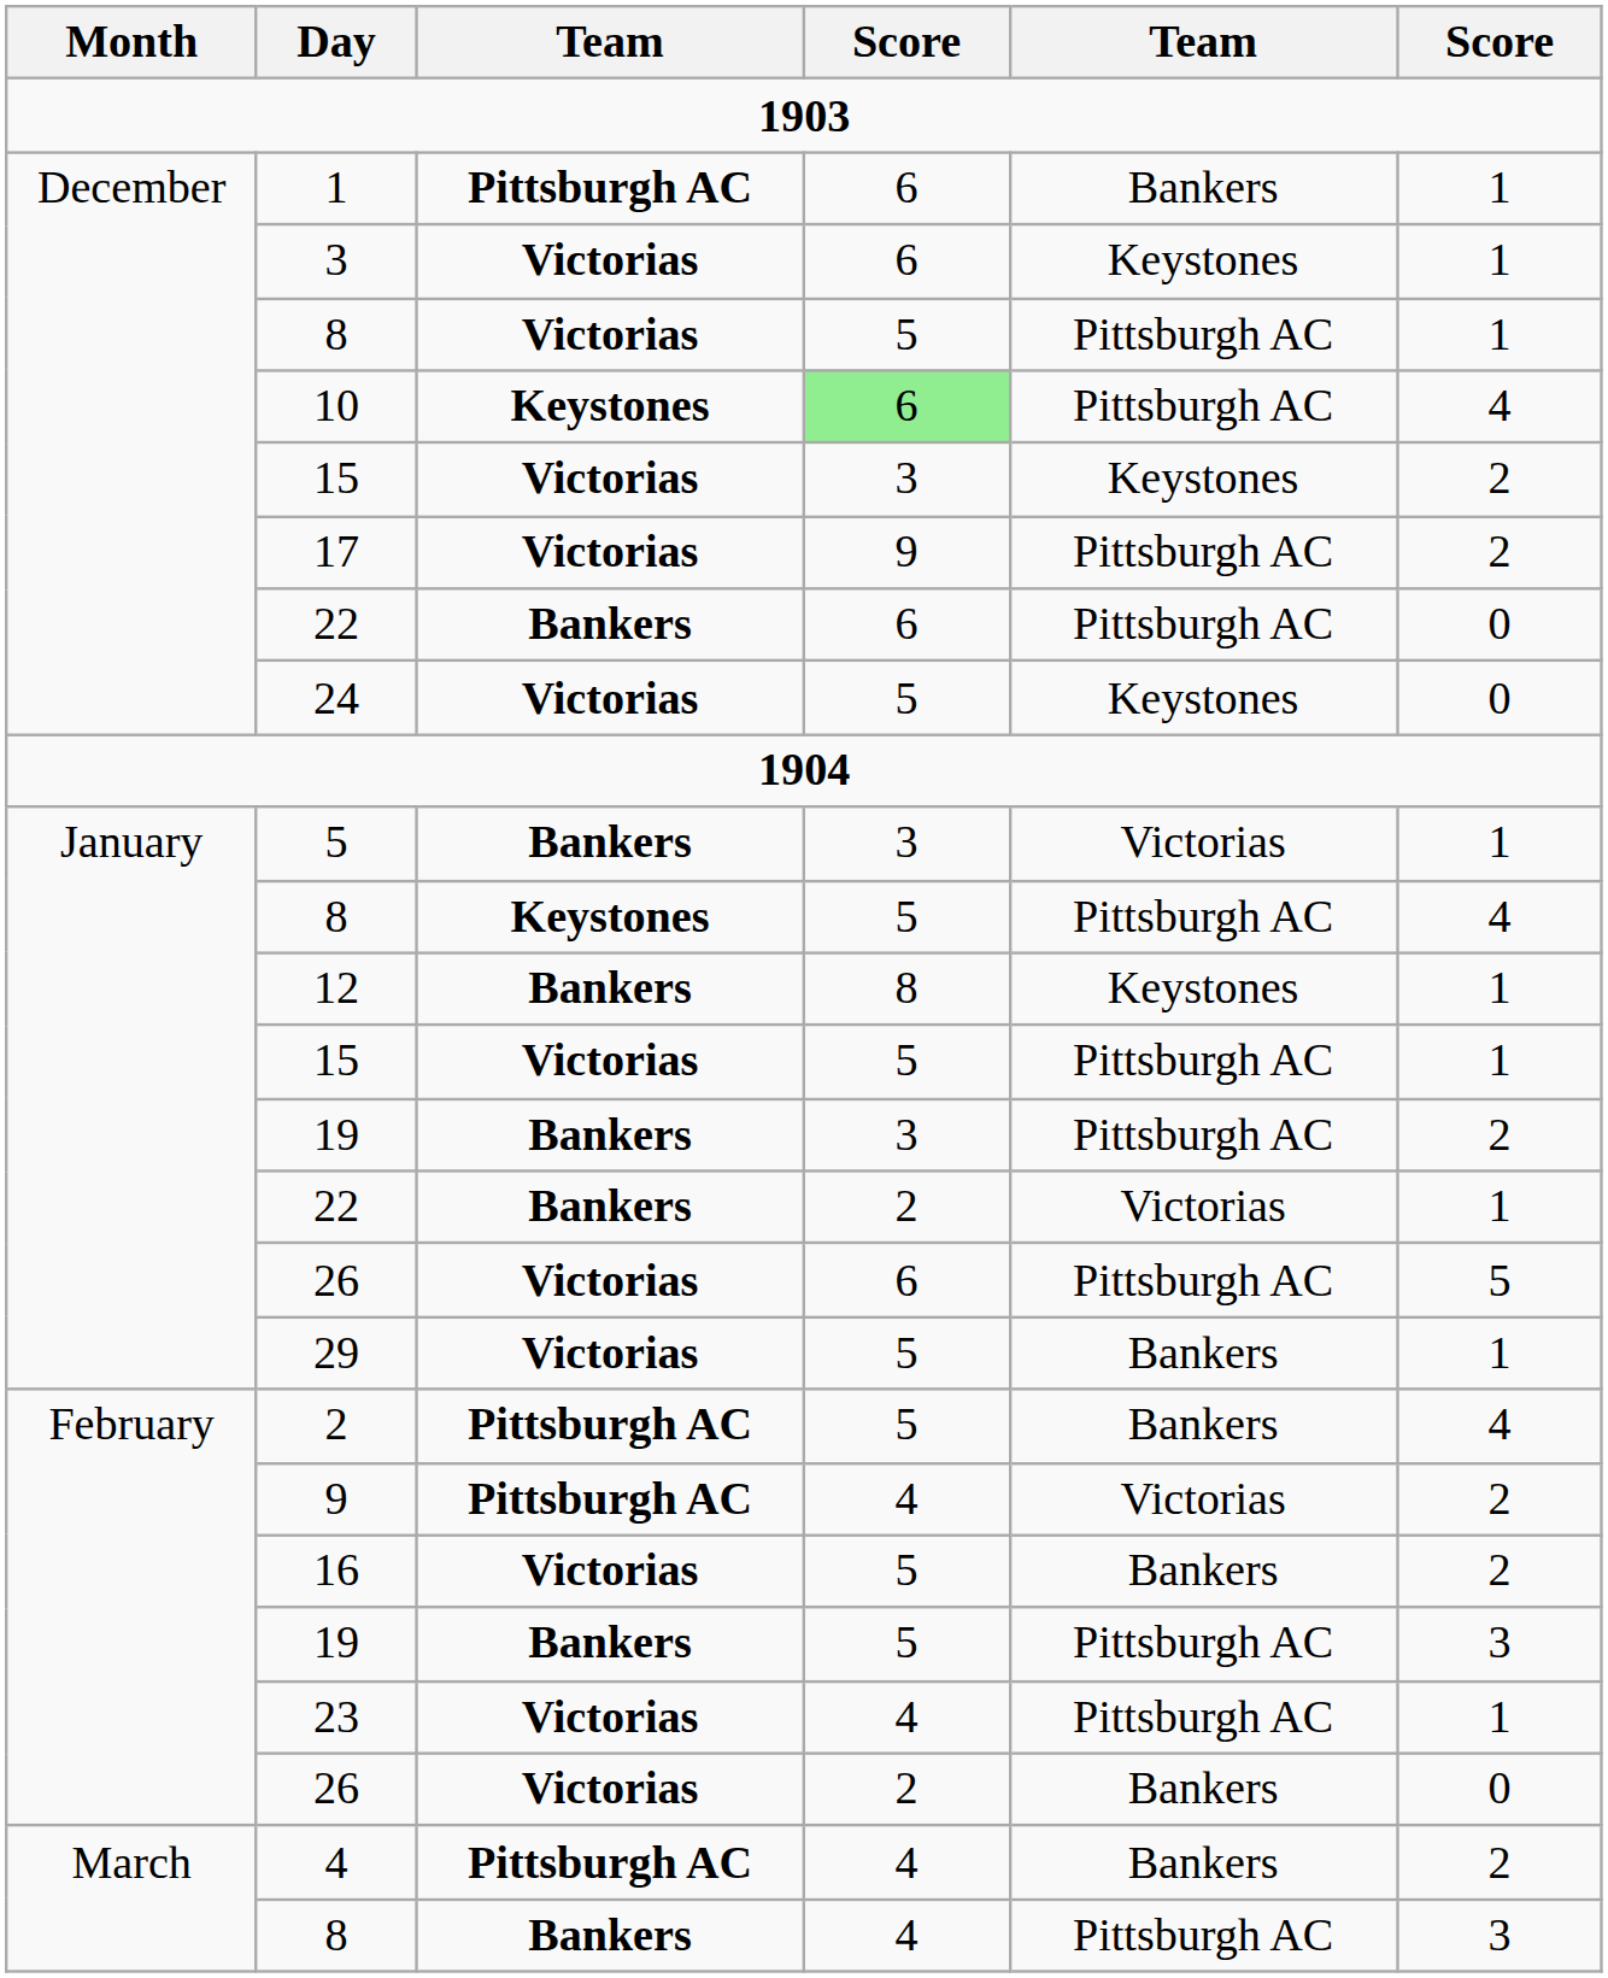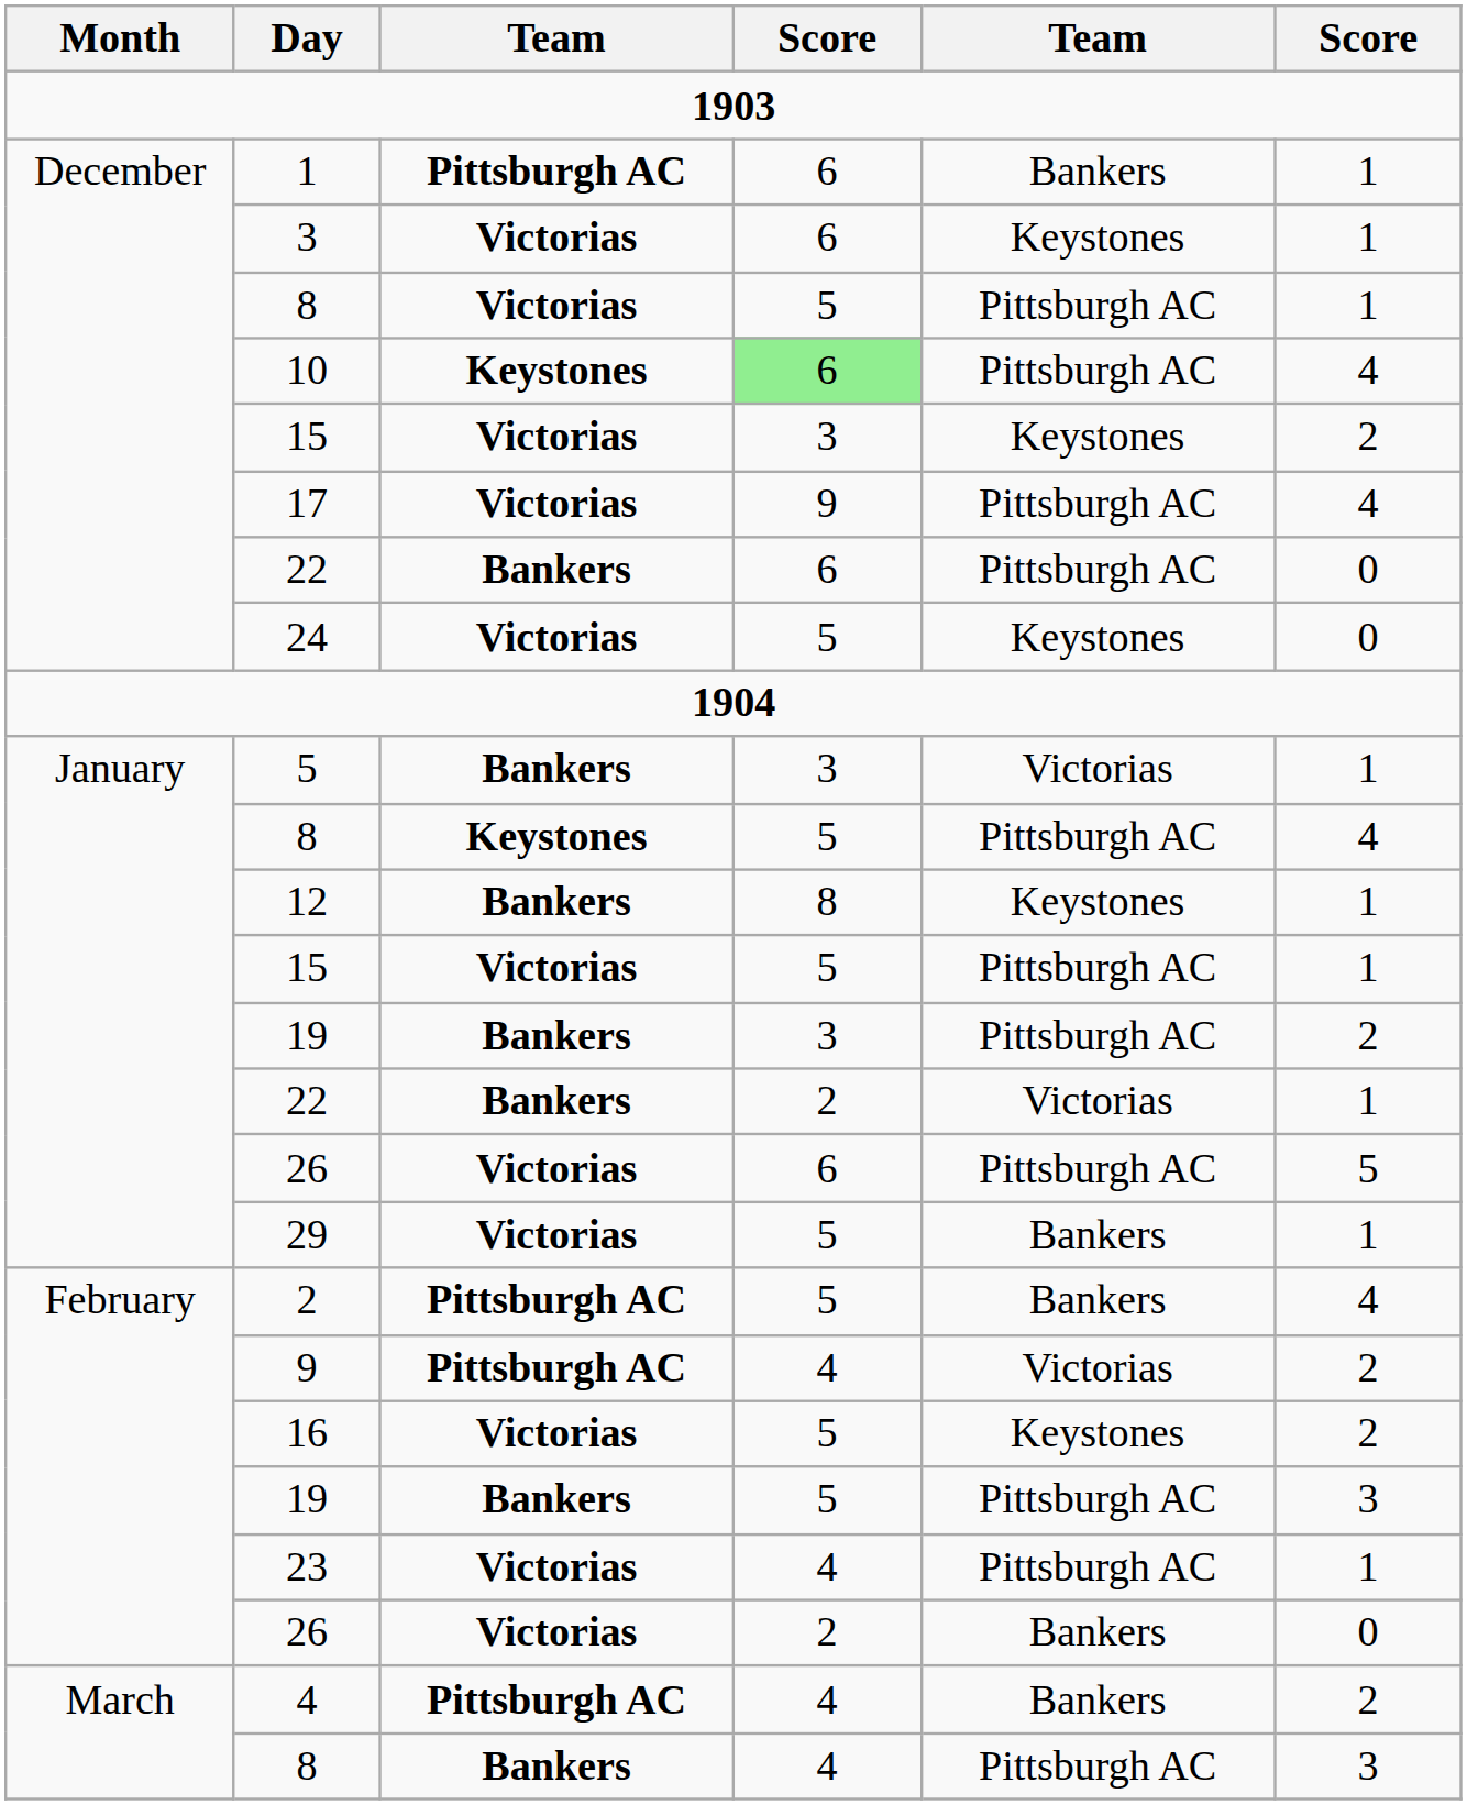 <table class="wikitable" style="text-align:center;">
 <tr>
 <th style="width:5em">Month</th>
 <th style="width:3em">Day</th>
 <th style="width:8em">Team</th>
 <th style="width:4em">Score</th>
 <th style="width:8em">Team</th>
 <th style="width:4em">Score</th>
 </tr>
 <tr>
 <td colspan="6"><strong>1903</strong></td>
 </tr>
 <tr>
 <td rowspan=8 valign=top>December</td>
 <td>1</td>
 <td><strong>Pittsburgh AC</strong></td>
 <td>6</td>
 <td>Bankers</td>
 <td>1</td>
 </tr>
 <tr>
 <td>3</td>
 <td><strong>Victorias</strong></td>
 <td>6</td>
 <td>Keystones</td>
 <td>1</td>
 </tr>
 <tr>
 <td>8</td>
 <td><strong>Victorias</strong></td>
 <td>5</td>
 <td>Pittsburgh AC</td>
 <td>1</td>
 </tr>
 <tr>
 <td>10</td>
 <td><strong>Keystones</strong></td>
 <td style="background: lightgreen;">6</td>
 <td>Pittsburgh AC</td>
 <td>4</td>
 </tr>
 <tr>
 <td>15</td>
 <td><strong>Victorias</strong></td>
 <td>3</td>
 <td>Keystones</td>
 <td>2</td>
 </tr>
 <tr>
 <td>17</td>
 <td><strong>Victorias</strong></td>
 <td>9</td>
 <td>Pittsburgh AC</td>
-<td>2</td>
+<td>4</td>
 </tr>
 <tr>
 <td>22</td>
 <td><strong>Bankers</strong></td>
 <td>6</td>
 <td>Pittsburgh AC</td>
 <td>0</td>
 </tr>
 <tr>
 <td>24</td>
 <td><strong>Victorias</strong></td>
 <td>5</td>
 <td>Keystones</td>
 <td>0</td>
 </tr>
 <tr>
 <td colspan="6"><strong>1904</strong></td>
 </tr>
 <tr>
 <td rowspan=8 valign=top>January</td>
 <td>5</td>
 <td><strong>Bankers</strong></td>
 <td>3</td>
 <td>Victorias</td>
 <td>1</td>
 </tr>
 <tr>
 <td>8</td>
 <td><strong>Keystones</strong></td>
 <td>5</td>
 <td>Pittsburgh AC</td>
 <td>4</td>
 </tr>
 <tr>
 <td>12</td>
 <td><strong>Bankers</strong></td>
 <td>8</td>
 <td>Keystones</td>
 <td>1</td>
 </tr>
 <tr>
 <td>15</td>
 <td><strong>Victorias</strong></td>
 <td>5</td>
 <td>Pittsburgh AC</td>
 <td>1</td>
 </tr>
 <tr>
 <td>19</td>
 <td><strong>Bankers</strong></td>
 <td>3</td>
 <td>Pittsburgh AC</td>
 <td>2</td>
 </tr>
 <tr>
 <td>22</td>
 <td><strong>Bankers</strong></td>
 <td>2</td>
 <td>Victorias</td>
 <td>1</td>
 </tr>
 <tr>
 <td>26</td>
 <td><strong>Victorias</strong></td>
 <td>6</td>
 <td>Pittsburgh AC</td>
 <td>5</td>
 </tr>
 <tr>
 <td>29</td>
 <td><strong>Victorias</strong></td>
 <td>5</td>
 <td>Bankers</td>
 <td>1</td>
 </tr>
 <tr>
 <td rowspan=6 valign=top>February</td>
 <td>2</td>
 <td><strong>Pittsburgh AC</strong></td>
 <td>5</td>
 <td>Bankers</td>
 <td>4</td>
 </tr>
 <tr>
 <td>9</td>
 <td><strong>Pittsburgh AC</strong></td>
 <td>4</td>
 <td>Victorias</td>
 <td>2</td>
 </tr>
 <tr>
 <td>16</td>
 <td><strong>Victorias</strong></td>
 <td>5</td>
-<td>Bankers</td>
+<td>Keystones</td>
 <td>2</td>
 </tr>
 <tr>
 <td>19</td>
 <td><strong>Bankers</strong></td>
 <td>5</td>
 <td>Pittsburgh AC</td>
 <td>3</td>
 </tr>
 <tr>
 <td>23</td>
 <td><strong>Victorias</strong></td>
 <td>4</td>
 <td>Pittsburgh AC</td>
 <td>1</td>
 </tr>
 <tr>
 <td>26</td>
 <td><strong>Victorias</strong></td>
 <td>2</td>
 <td>Bankers</td>
 <td>0</td>
 </tr>
 <tr>
 <td rowspan=2 valign=top>March</td>
 <td>4</td>
 <td><strong>Pittsburgh AC</strong></td>
 <td>4</td>
 <td>Bankers</td>
 <td>2</td>
 </tr>
 <tr>
 <td>8</td>
 <td><strong>Bankers</strong></td>
 <td>4</td>
 <td>Pittsburgh AC</td>
 <td>3</td>
 </tr>
 </table>
